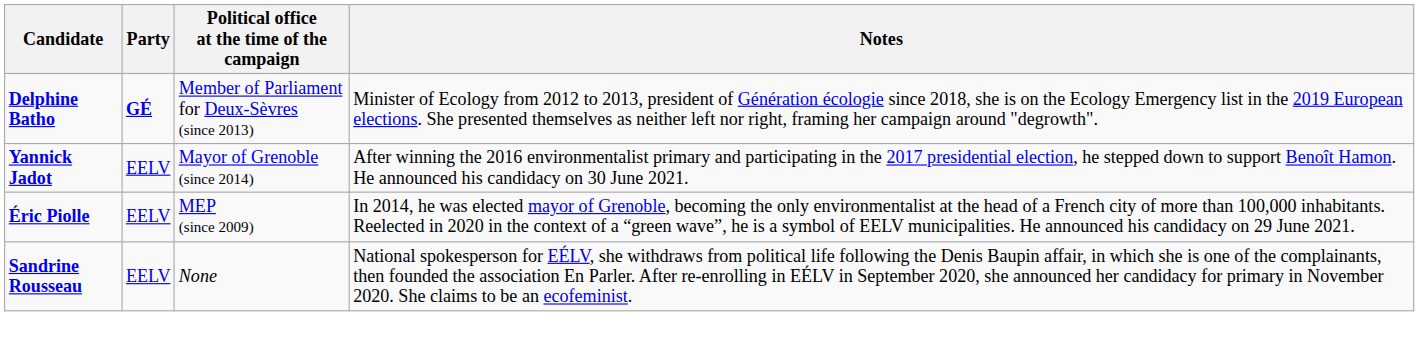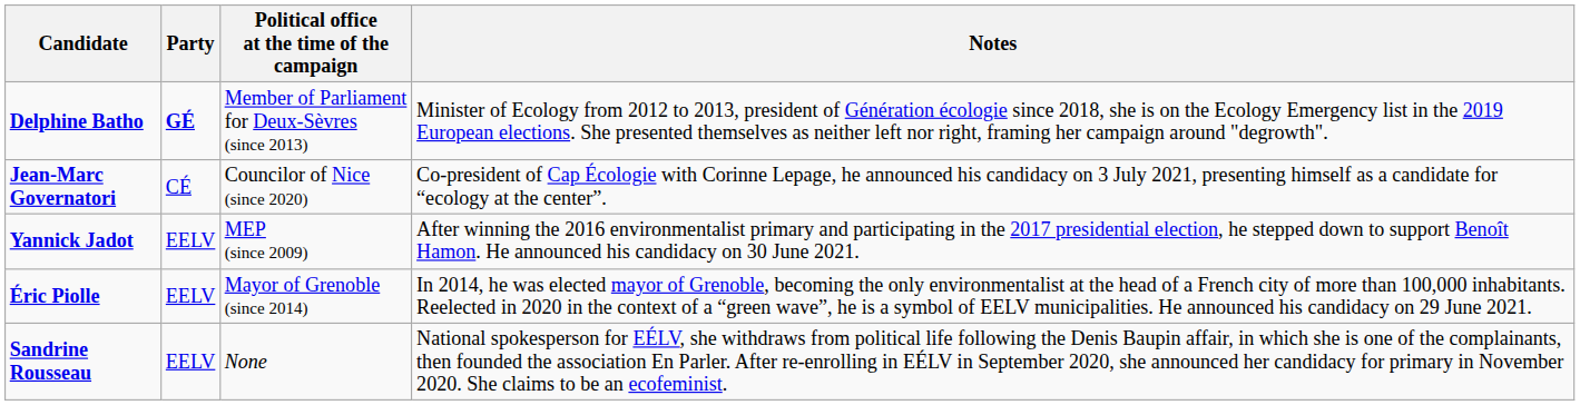 <table class="wikitable sortable">
 <tr>
 <th>Candidate</th>
 <th>Party</th>
 <th>Political office<br>at the time of the campaign</th>
 <th>Notes</th>
 </tr>
 <tr>
 <td><strong><a href='#'>Delphine Batho</a></strong></td>
 <td><strong><a href='#'>GÉ</a></strong></td>
 <td><a href='#'>Member of Parliament</a> for <a href='#'>Deux-Sèvres</a><br><small>(since 2013)</small></td>
 <td>Minister of Ecology from 2012 to 2013, president of <a href='#'>Génération écologie</a> since 2018, she is on the Ecology Emergency list in the <a href='#'>2019 European elections</a>. She presented themselves as neither left nor right, framing her campaign around "degrowth".</td>
 </tr>
 <tr>
+<td><strong><a href='#'>Jean-Marc Governatori</a></strong></td>
+<td><a href='#'>CÉ</a></td>
+<td>Councilor of <a href='#'>Nice</a><br><small>(since 2020)</small></td>
+<td>Co-president of <a href='#'>Cap Écologie</a> with Corinne Lepage, he announced his candidacy on 3 July 2021, presenting himself as a candidate for “ecology at the center”.</td>
+</tr>
+<tr>
 <td><strong><a href='#'>Yannick Jadot</a></strong></td>
 <td><a href='#'>EELV</a></td>
-<td><a href='#'>Mayor of Grenoble</a><br><small>(since 2014)</small></td>
+<td><a href='#'>MEP</a><br><small>(since 2009)</small></td>
 <td>After winning the 2016 environmentalist primary and participating in the <a href='#'>2017 presidential election</a>, he stepped down to support <a href='#'>Benoît Hamon</a>. He announced his candidacy on 30 June 2021.</td>
 </tr>
 <tr>
 <td><strong><a href='#'>Éric Piolle</a></strong></td>
 <td><a href='#'>EELV</a></td>
-<td><a href='#'>MEP</a><br><small>(since 2009)</small></td>
+<td><a href='#'>Mayor of Grenoble</a><br><small>(since 2014)</small></td>
 <td>In 2014, he was elected <a href='#'>mayor of Grenoble</a>, becoming the only environmentalist at the head of a French city of more than 100,000 inhabitants. Reelected in 2020 in the context of a “green wave”, he is a symbol of EELV municipalities. He announced his candidacy on 29 June 2021.</td>
 </tr>
 <tr>
 <td><strong><a href='#'>Sandrine Rousseau</a></strong></td>
 <td><a href='#'>EELV</a></td>
 <td><em>None</em></td>
 <td>National spokesperson for <a href='#'>EÉLV</a>, she withdraws from political life following the Denis Baupin affair, in which she is one of the complainants, then founded the association En Parler. After re-enrolling in EÉLV in September 2020, she announced her candidacy for primary in November 2020. She claims to be an <a href='#'>ecofeminist</a>.</td>
 </tr>
 </table>
